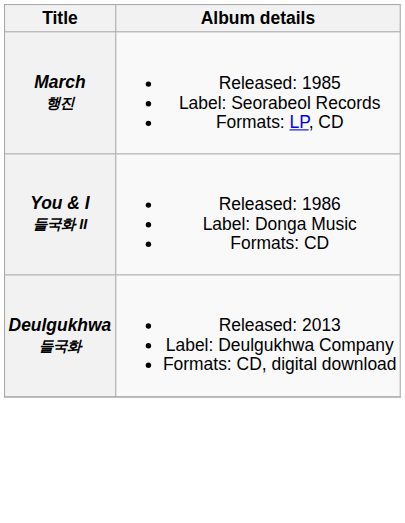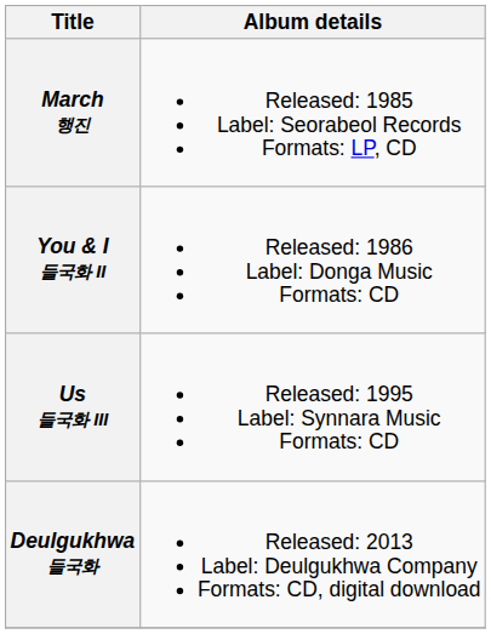 <table class="wikitable plainrowheaders" style="text-align:center;">
 <tr>
 <th scope="col" rowspan="1">Title</th>
 <th scope="col" rowspan="1">Album details</th>
 </tr>
 <tr>
 <th scope="row"><em>March</em><br><small><em>행진</em></small></th>
 <td><br><ul><li>Released: 1985</li><li>Label: Seorabeol Records</li><li>Formats: <a href='#'>LP</a>, CD</li></ul></td>
 </tr>
 <tr>
 <th scope="row"><em>You & I</em><br><small><em>들국화 II</em></small></th>
 <td><br><ul><li>Released: 1986</li><li>Label: Donga Music</li><li>Formats: CD</li></ul></td>
 </tr>
 <tr>
+<th scope="row"><em>Us</em><br><small><em>들국화 III</em></small></th>
+<td><br><ul><li>Released: 1995</li><li>Label: Synnara Music</li><li>Formats: CD</li></ul></td>
+</tr>
+<tr>
 <th scope="row"><em>Deulgukhwa</em><br><small><em>들국화</em></small></th>
 <td><br><ul><li>Released: 2013</li><li>Label: Deulgukhwa Company</li><li>Formats: CD, digital download</li></ul></td>
 </tr>
 <tr>
 </tr>
 </table>
